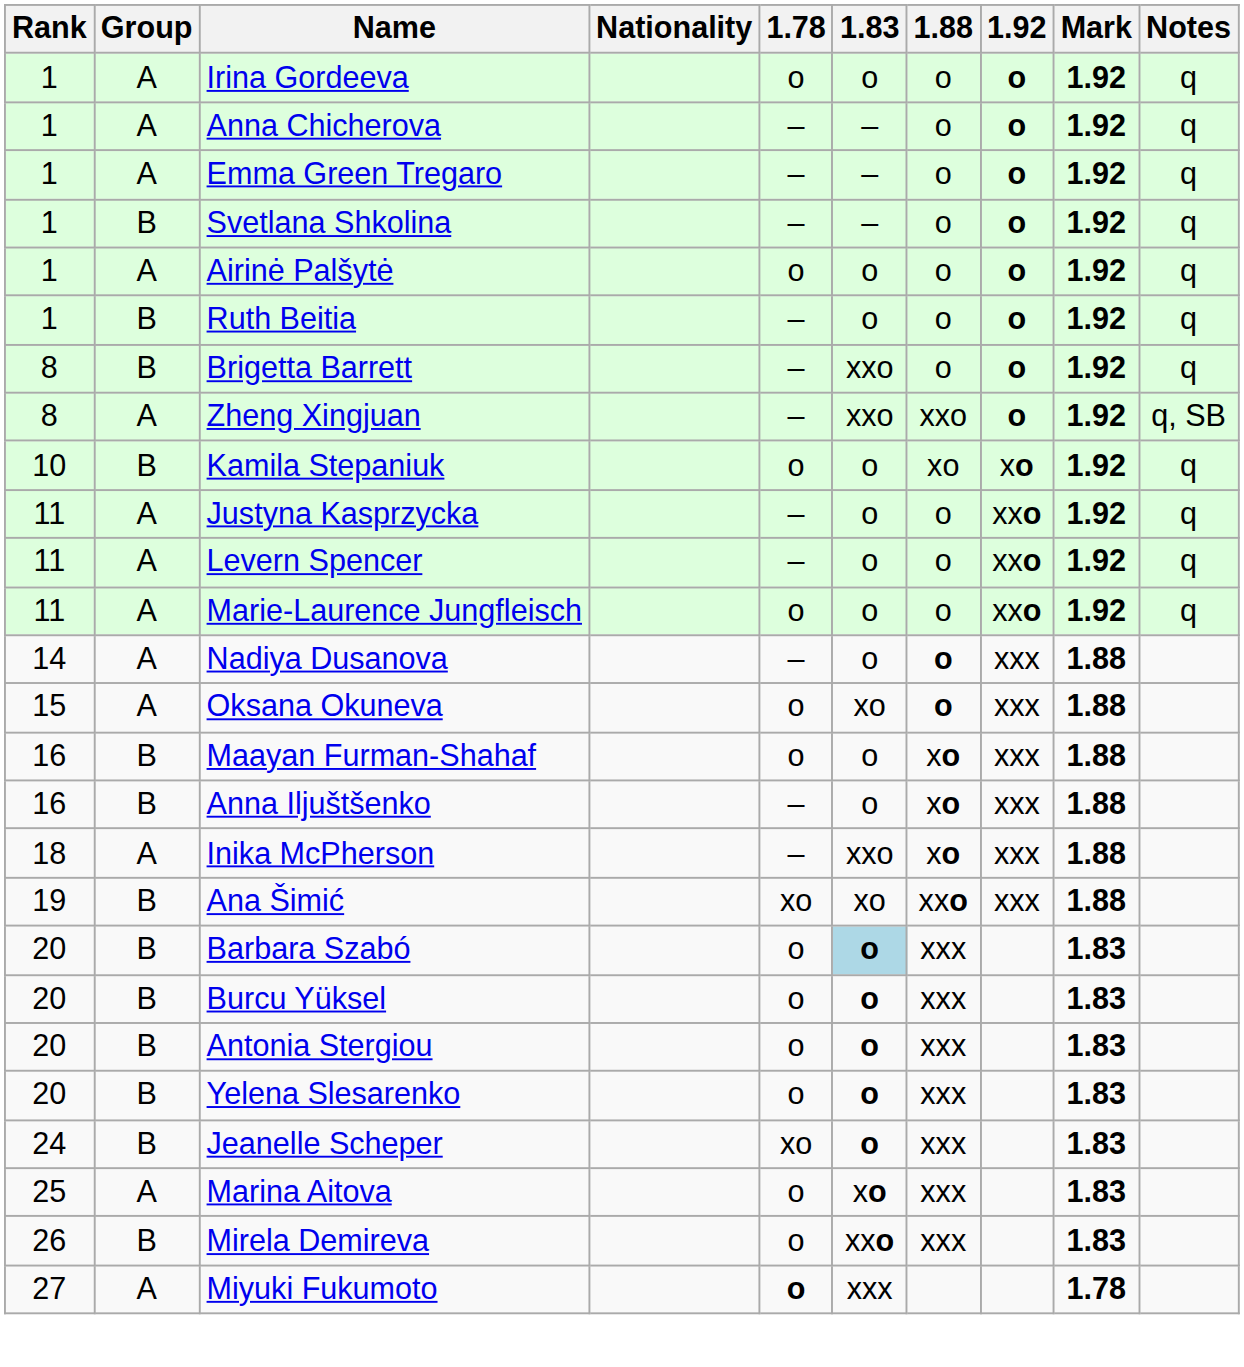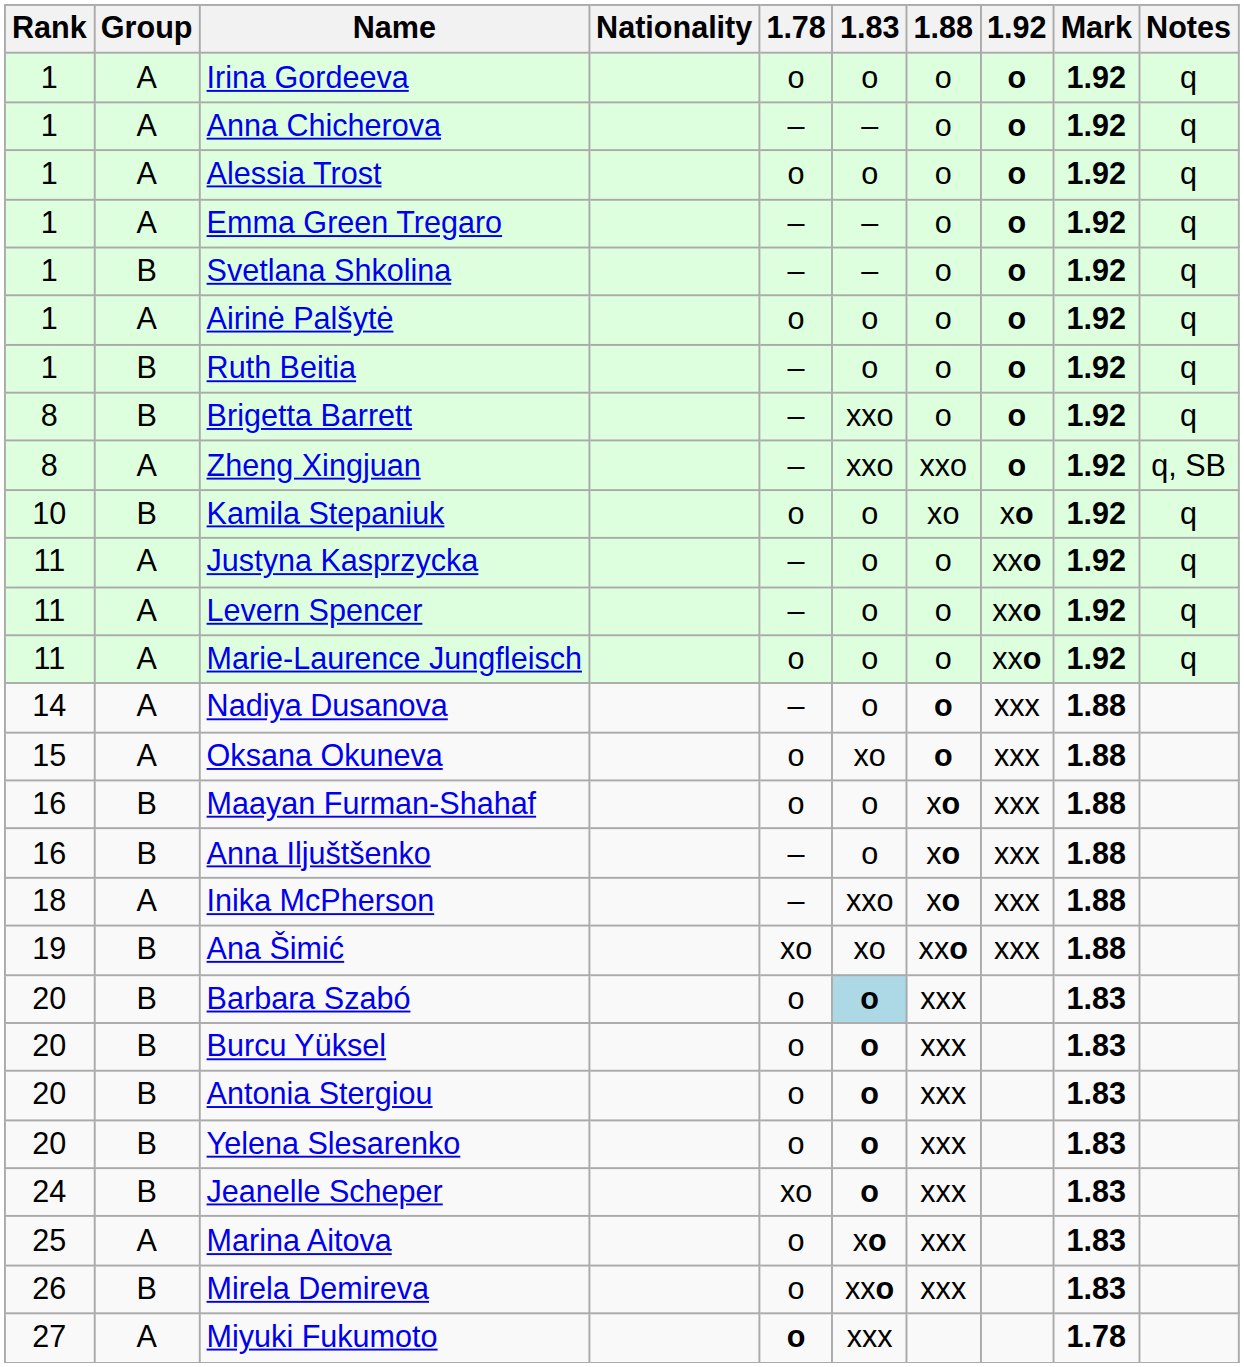 <table class="wikitable sortable" style="text-align:center">
 <tr>
 <th>Rank</th>
 <th>Group</th>
 <th>Name</th>
 <th>Nationality</th>
 <th>1.78</th>
 <th>1.83</th>
 <th>1.88</th>
 <th>1.92</th>
 <th>Mark</th>
 <th>Notes</th>
 </tr>
 <tr bgcolor=ddffdd>
 <td>1</td>
 <td>A</td>
 <td align=left><a href='#'>Irina Gordeeva</a></td>
 <td align=left></td>
 <td>o</td>
 <td>o</td>
 <td>o</td>
 <td><strong>o</strong></td>
 <td><strong>1.92</strong></td>
 <td>q</td>
 </tr>
 <tr bgcolor=ddffdd>
 <td>1</td>
 <td>A</td>
 <td align=left><a href='#'>Anna Chicherova</a></td>
 <td align=left></td>
 <td>–</td>
 <td>–</td>
+<td>o</td>
+<td><strong>o</strong></td>
+<td><strong>1.92</strong></td>
+<td>q</td>
+</tr>
+<tr bgcolor=ddffdd>
+<td>1</td>
+<td>A</td>
+<td align=left><a href='#'>Alessia Trost</a></td>
+<td align=left></td>
+<td>o</td>
+<td>o</td>
 <td>o</td>
 <td><strong>o</strong></td>
 <td><strong>1.92</strong></td>
 <td>q</td>
 </tr>
 <tr bgcolor=ddffdd>
 <td>1</td>
 <td>A</td>
 <td align=left><a href='#'>Emma Green Tregaro</a></td>
 <td align=left></td>
 <td>–</td>
 <td>–</td>
 <td>o</td>
 <td><strong>o</strong></td>
 <td><strong>1.92</strong></td>
 <td>q</td>
 </tr>
 <tr bgcolor=ddffdd>
 <td>1</td>
 <td>B</td>
 <td align=left><a href='#'>Svetlana Shkolina</a></td>
 <td align=left></td>
 <td>–</td>
 <td>–</td>
 <td>o</td>
 <td><strong>o</strong></td>
 <td><strong>1.92</strong></td>
 <td>q</td>
 </tr>
 <tr bgcolor=ddffdd>
 <td>1</td>
 <td>A</td>
 <td align=left><a href='#'>Airinė Palšytė</a></td>
 <td align=left></td>
 <td>o</td>
 <td>o</td>
 <td>o</td>
 <td><strong>o</strong></td>
 <td><strong>1.92</strong></td>
 <td>q</td>
 </tr>
 <tr bgcolor=ddffdd>
 <td>1</td>
 <td>B</td>
 <td align=left><a href='#'>Ruth Beitia</a></td>
 <td align=left></td>
 <td>–</td>
 <td>o</td>
 <td>o</td>
 <td><strong>o</strong></td>
 <td><strong>1.92</strong></td>
 <td>q</td>
 </tr>
 <tr bgcolor=ddffdd>
 <td>8</td>
 <td>B</td>
 <td align=left><a href='#'>Brigetta Barrett</a></td>
 <td align=left></td>
 <td>–</td>
 <td>xxo</td>
 <td>o</td>
 <td><strong>o</strong></td>
 <td><strong>1.92</strong></td>
 <td>q</td>
 </tr>
 <tr bgcolor=ddffdd>
 <td>8</td>
 <td>A</td>
 <td align=left><a href='#'>Zheng Xingjuan</a></td>
 <td align=left></td>
 <td>–</td>
 <td>xxo</td>
 <td>xxo</td>
 <td><strong>o</strong></td>
 <td><strong>1.92</strong></td>
 <td>q, SB</td>
 </tr>
 <tr bgcolor=ddffdd>
 <td>10</td>
 <td>B</td>
 <td align=left><a href='#'>Kamila Stepaniuk</a></td>
 <td align=left></td>
 <td>o</td>
 <td>o</td>
 <td>xo</td>
 <td>x<strong>o</strong></td>
 <td><strong>1.92</strong></td>
 <td>q</td>
 </tr>
 <tr bgcolor=ddffdd>
 <td>11</td>
 <td>A</td>
 <td align=left><a href='#'>Justyna Kasprzycka</a></td>
 <td align=left></td>
 <td>–</td>
 <td>o</td>
 <td>o</td>
 <td>xx<strong>o</strong></td>
 <td><strong>1.92</strong></td>
 <td>q</td>
 </tr>
 <tr bgcolor=ddffdd>
 <td>11</td>
 <td>A</td>
 <td align=left><a href='#'>Levern Spencer</a></td>
 <td align=left></td>
 <td>–</td>
 <td>o</td>
 <td>o</td>
 <td>xx<strong>o</strong></td>
 <td><strong>1.92</strong></td>
 <td>q</td>
 </tr>
 <tr bgcolor=ddffdd>
 <td>11</td>
 <td>A</td>
 <td align=left><a href='#'>Marie-Laurence Jungfleisch</a></td>
 <td align=left></td>
 <td>o</td>
 <td>o</td>
 <td>o</td>
 <td>xx<strong>o</strong></td>
 <td><strong>1.92</strong></td>
 <td>q</td>
 </tr>
 <tr>
 <td>14</td>
 <td>A</td>
 <td align=left><a href='#'>Nadiya Dusanova</a></td>
 <td align=left></td>
 <td>–</td>
 <td>o</td>
 <td><strong>o</strong></td>
 <td>xxx</td>
 <td><strong>1.88</strong></td>
 <td></td>
 </tr>
 <tr>
 <td>15</td>
 <td>A</td>
 <td align=left><a href='#'>Oksana Okuneva</a></td>
 <td align=left></td>
 <td>o</td>
 <td>xo</td>
 <td><strong>o</strong></td>
 <td>xxx</td>
 <td><strong>1.88</strong></td>
 <td></td>
 </tr>
 <tr>
 <td>16</td>
 <td>B</td>
 <td align=left><a href='#'>Maayan Furman-Shahaf</a></td>
 <td align=left></td>
 <td>o</td>
 <td>o</td>
 <td>x<strong>o</strong></td>
 <td>xxx</td>
 <td><strong>1.88</strong></td>
 <td></td>
 </tr>
 <tr>
 <td>16</td>
 <td>B</td>
 <td align=left><a href='#'>Anna Iljuštšenko</a></td>
 <td align=left></td>
 <td>–</td>
 <td>o</td>
 <td>x<strong>o</strong></td>
 <td>xxx</td>
 <td><strong>1.88</strong></td>
 <td></td>
 </tr>
 <tr>
 <td>18</td>
 <td>A</td>
 <td align=left><a href='#'>Inika McPherson</a></td>
 <td align=left></td>
 <td>–</td>
 <td>xxo</td>
 <td>x<strong>o</strong></td>
 <td>xxx</td>
 <td><strong>1.88</strong></td>
 <td></td>
 </tr>
 <tr>
 <td>19</td>
 <td>B</td>
 <td align=left><a href='#'>Ana Šimić</a></td>
 <td align=left></td>
 <td>xo</td>
 <td>xo</td>
 <td>xx<strong>o</strong></td>
 <td>xxx</td>
 <td><strong>1.88</strong></td>
 <td></td>
 </tr>
 <tr>
 <td>20</td>
 <td>B</td>
 <td align=left><a href='#'>Barbara Szabó</a></td>
 <td align=left></td>
 <td>o</td>
 <td style="background: lightblue;"><strong>o</strong></td>
 <td>xxx</td>
 <td></td>
 <td><strong>1.83</strong></td>
 <td></td>
 </tr>
 <tr>
 <td>20</td>
 <td>B</td>
 <td align=left><a href='#'>Burcu Yüksel</a></td>
 <td align=left></td>
 <td>o</td>
 <td><strong>o</strong></td>
 <td>xxx</td>
 <td></td>
 <td><strong>1.83</strong></td>
 <td></td>
 </tr>
 <tr>
 <td>20</td>
 <td>B</td>
 <td align=left><a href='#'>Antonia Stergiou</a></td>
 <td align=left></td>
 <td>o</td>
 <td><strong>o</strong></td>
 <td>xxx</td>
 <td></td>
 <td><strong>1.83</strong></td>
 <td></td>
 </tr>
 <tr>
 <td>20</td>
 <td>B</td>
 <td align=left><a href='#'>Yelena Slesarenko</a></td>
 <td align=left></td>
 <td>o</td>
 <td><strong>o</strong></td>
 <td>xxx</td>
 <td></td>
 <td><strong>1.83</strong></td>
 <td></td>
 </tr>
 <tr>
 <td>24</td>
 <td>B</td>
 <td align=left><a href='#'>Jeanelle Scheper</a></td>
 <td align=left></td>
 <td>xo</td>
 <td><strong>o</strong></td>
 <td>xxx</td>
 <td></td>
 <td><strong>1.83</strong></td>
 <td></td>
 </tr>
 <tr>
 <td>25</td>
 <td>A</td>
 <td align=left><a href='#'>Marina Aitova</a></td>
 <td align=left></td>
 <td>o</td>
 <td>x<strong>o</strong></td>
 <td>xxx</td>
 <td></td>
 <td><strong>1.83</strong></td>
 <td></td>
 </tr>
 <tr>
 <td>26</td>
 <td>B</td>
 <td align=left><a href='#'>Mirela Demireva</a></td>
 <td align=left></td>
 <td>o</td>
 <td>xx<strong>o</strong></td>
 <td>xxx</td>
 <td></td>
 <td><strong>1.83</strong></td>
 <td></td>
 </tr>
 <tr>
 <td>27</td>
 <td>A</td>
 <td align=left><a href='#'>Miyuki Fukumoto</a></td>
 <td align=left></td>
 <td><strong>o</strong></td>
 <td>xxx</td>
 <td></td>
 <td></td>
 <td><strong>1.78</strong></td>
 <td></td>
 </tr>
 </table>
